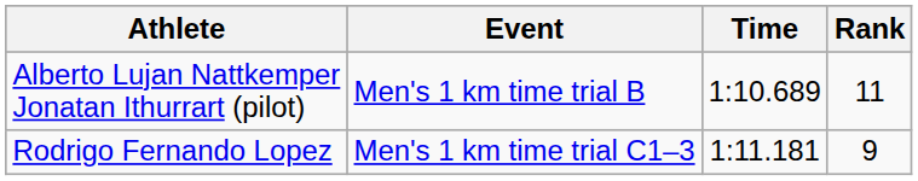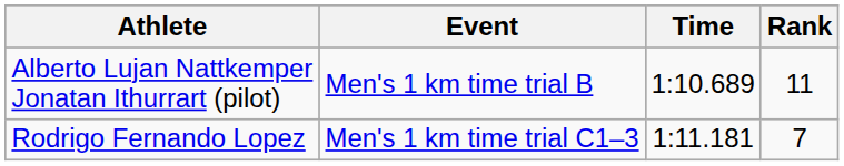 <table class=wikitable style="font-size:90%">
 <tr>
 <th>Athlete</th>
 <th>Event</th>
 <th>Time</th>
 <th>Rank</th>
 </tr>
 <tr>
 <td><a href='#'>Alberto Lujan Nattkemper</a><br><a href='#'>Jonatan Ithurrart</a> (pilot)</td>
 <td><a href='#'>Men's 1 km time trial B</a></td>
 <td align="center">1:10.689</td>
 <td align="center">11</td>
 </tr>
 <tr>
 <td><a href='#'>Rodrigo Fernando Lopez</a></td>
 <td><a href='#'>Men's 1 km time trial C1–3</a></td>
 <td align="center">1:11.181</td>
-<td align="center">9</td>
+<td align="center">7</td>
 </tr>
 </table>
